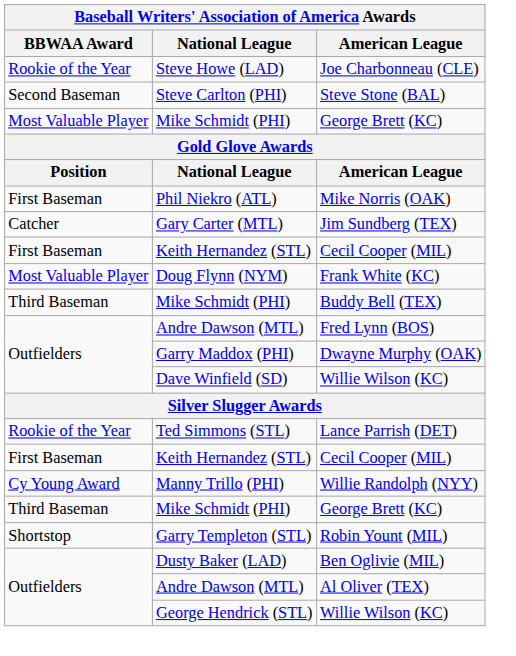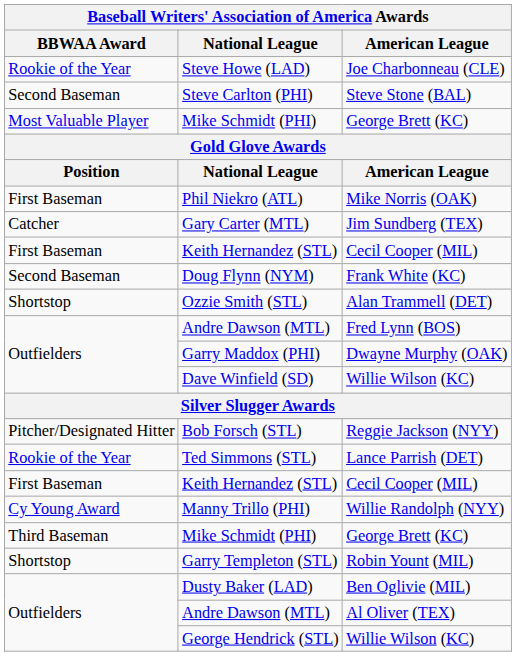 <table class="wikitable">
 <tr>
 <th colspan="3"><a href='#'>Baseball Writers' Association of America</a> Awards</th>
 </tr>
 <tr>
 <th>BBWAA Award</th>
 <th>National League</th>
 <th>American League</th>
 </tr>
 <tr>
 <td><a href='#'>Rookie of the Year</a></td>
 <td><a href='#'>Steve Howe</a> (<a href='#'>LAD</a>)</td>
 <td><a href='#'>Joe Charbonneau</a> (<a href='#'>CLE</a>)</td>
 </tr>
 <tr>
 <td>Second Baseman</td>
 <td><a href='#'>Steve Carlton</a> (<a href='#'>PHI</a>)</td>
 <td><a href='#'>Steve Stone</a> (<a href='#'>BAL</a>)</td>
 </tr>
 <tr>
 <td><a href='#'>Most Valuable Player</a></td>
 <td><a href='#'>Mike Schmidt</a> (<a href='#'>PHI</a>)</td>
 <td><a href='#'>George Brett</a> (<a href='#'>KC</a>)</td>
 </tr>
 <tr>
 <th colspan="3"><a href='#'>Gold Glove Awards</a></th>
 </tr>
 <tr>
 <th>Position</th>
 <th>National League</th>
 <th>American League</th>
 </tr>
 <tr>
 <td>First Baseman</td>
 <td><a href='#'>Phil Niekro</a> (<a href='#'>ATL</a>)</td>
 <td><a href='#'>Mike Norris</a> (<a href='#'>OAK</a>)</td>
 </tr>
 <tr>
 <td>Catcher</td>
 <td><a href='#'>Gary Carter</a> (<a href='#'>MTL</a>)</td>
 <td><a href='#'>Jim Sundberg</a> (<a href='#'>TEX</a>)</td>
 </tr>
 <tr>
 <td>First Baseman</td>
 <td><a href='#'>Keith Hernandez</a> (<a href='#'>STL</a>)</td>
 <td><a href='#'>Cecil Cooper</a> (<a href='#'>MIL</a>)</td>
 </tr>
 <tr>
-<td><a href='#'>Most Valuable Player</a></td>
+<td>Second Baseman</td>
 <td><a href='#'>Doug Flynn</a> (<a href='#'>NYM</a>)</td>
 <td><a href='#'>Frank White</a> (<a href='#'>KC</a>)</td>
 </tr>
 <tr>
-<td>Third Baseman</td>
-<td><a href='#'>Mike Schmidt</a> (<a href='#'>PHI</a>)</td>
-<td><a href='#'>Buddy Bell</a> (<a href='#'>TEX</a>)</td>
+<td>Shortstop</td>
+<td><a href='#'>Ozzie Smith</a> (<a href='#'>STL</a>)</td>
+<td><a href='#'>Alan Trammell</a> (<a href='#'>DET</a>)</td>
 </tr>
 <tr>
 <td rowspan="3">Outfielders</td>
 <td><a href='#'>Andre Dawson</a> (<a href='#'>MTL</a>)</td>
 <td><a href='#'>Fred Lynn</a> (<a href='#'>BOS</a>)</td>
 </tr>
 <tr>
 <td><a href='#'>Garry Maddox</a> (<a href='#'>PHI</a>)</td>
 <td><a href='#'>Dwayne Murphy</a> (<a href='#'>OAK</a>)</td>
 </tr>
 <tr>
 <td><a href='#'>Dave Winfield</a> (<a href='#'>SD</a>)</td>
 <td><a href='#'>Willie Wilson</a> (<a href='#'>KC</a>)</td>
 </tr>
 <tr>
 <th colspan="3"><a href='#'>Silver Slugger Awards</a></th>
+</tr>
+<tr>
+<td>Pitcher/Designated Hitter</td>
+<td><a href='#'>Bob Forsch</a> (<a href='#'>STL</a>)</td>
+<td><a href='#'>Reggie Jackson</a> (<a href='#'>NYY</a>)</td>
 </tr>
 <tr>
 <td><a href='#'>Rookie of the Year</a></td>
 <td><a href='#'>Ted Simmons</a> (<a href='#'>STL</a>)</td>
 <td><a href='#'>Lance Parrish</a> (<a href='#'>DET</a>)</td>
 </tr>
 <tr>
 <td>First Baseman</td>
 <td><a href='#'>Keith Hernandez</a> (<a href='#'>STL</a>)</td>
 <td><a href='#'>Cecil Cooper</a> (<a href='#'>MIL</a>)</td>
 </tr>
 <tr>
 <td><a href='#'>Cy Young Award</a></td>
 <td><a href='#'>Manny Trillo</a> (<a href='#'>PHI</a>)</td>
 <td><a href='#'>Willie Randolph</a> (<a href='#'>NYY</a>)</td>
 </tr>
 <tr>
 <td>Third Baseman</td>
 <td><a href='#'>Mike Schmidt</a> (<a href='#'>PHI</a>)</td>
 <td><a href='#'>George Brett</a> (<a href='#'>KC</a>)</td>
 </tr>
 <tr>
 <td>Shortstop</td>
 <td><a href='#'>Garry Templeton</a> (<a href='#'>STL</a>)</td>
 <td><a href='#'>Robin Yount</a> (<a href='#'>MIL</a>)</td>
 </tr>
 <tr>
 <td rowspan="3">Outfielders</td>
 <td><a href='#'>Dusty Baker</a> (<a href='#'>LAD</a>)</td>
 <td><a href='#'>Ben Oglivie</a> (<a href='#'>MIL</a>)</td>
 </tr>
 <tr>
 <td><a href='#'>Andre Dawson</a> (<a href='#'>MTL</a>)</td>
 <td><a href='#'>Al Oliver</a> (<a href='#'>TEX</a>)</td>
 </tr>
 <tr>
 <td><a href='#'>George Hendrick</a> (<a href='#'>STL</a>)</td>
 <td><a href='#'>Willie Wilson</a> (<a href='#'>KC</a>)</td>
 </tr>
 </table>
